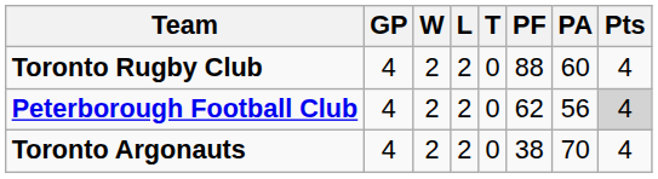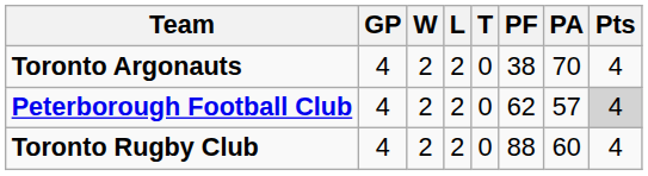 <table class="wikitable">
 <tr>
 <th>Team</th>
 <th>GP</th>
 <th>W</th>
 <th>L</th>
 <th>T</th>
 <th>PF</th>
 <th>PA</th>
 <th>Pts</th>
 </tr>
 <tr align="center">
+<td align="left"><strong>Toronto Argonauts</strong></td>
+<td>4</td>
+<td>2</td>
+<td>2</td>
+<td>0</td>
+<td>38</td>
+<td>70</td>
+<td>4</td>
+</tr>
+<tr align="center">
+<td align="left"><strong><a href='#'>Peterborough Football Club</a></strong></td>
+<td>4</td>
+<td>2</td>
+<td>2</td>
+<td>0</td>
+<td>62</td>
+<td>57</td>
+<td style="background: lightgrey;">4</td>
+</tr>
+<tr align="center">
 <td align="left"><strong>Toronto Rugby Club</strong></td>
 <td>4</td>
 <td>2</td>
 <td>2</td>
 <td>0</td>
 <td>88</td>
 <td>60</td>
 <td>4</td>
 </tr>
-<tr align="center">
-<td align="left"><strong><a href='#'>Peterborough Football Club</a></strong></td>
-<td>4</td>
-<td>2</td>
-<td>2</td>
-<td>0</td>
-<td>62</td>
-<td>56</td>
-<td style="background: lightgrey;">4</td>
-</tr>
-<tr align="center">
-<td align="left"><strong>Toronto Argonauts</strong></td>
-<td>4</td>
-<td>2</td>
-<td>2</td>
-<td>0</td>
-<td>38</td>
-<td>70</td>
-<td>4</td>
-</tr>
 </table>
